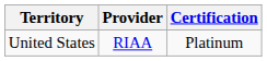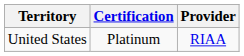 <table class="wikitable" style="text-align:center;">
 <tr>
 <th>Territory</th>
+<th><a href='#'>Certification</a></th>
 <th>Provider</th>
-<th><a href='#'>Certification</a></th>
 </tr>
 <tr>
 <td style="text-align:left;">United States</td>
+<td>Platinum</td>
 <td><a href='#'>RIAA</a></td>
-<td>Platinum</td>
 </tr>
 </table>
